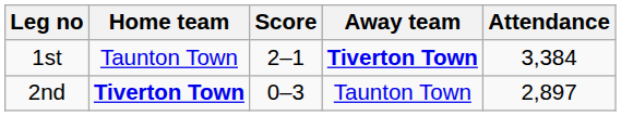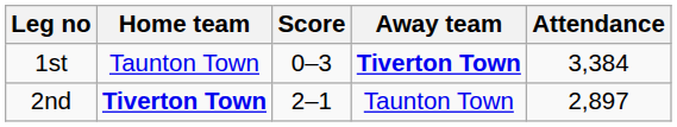 <table class="wikitable" style="text-align:center">
 <tr>
 <th>Leg no</th>
 <th>Home team</th>
 <th>Score</th>
 <th>Away team</th>
 <th>Attendance</th>
 </tr>
 <tr>
 <td>1st</td>
 <td><a href='#'>Taunton Town</a></td>
-<td>2–1</td>
+<td>0–3</td>
 <td><strong><a href='#'>Tiverton Town</a></strong></td>
 <td>3,384</td>
 </tr>
 <tr>
 <td>2nd</td>
 <td><strong><a href='#'>Tiverton Town</a></strong></td>
-<td>0–3</td>
+<td>2–1</td>
 <td><a href='#'>Taunton Town</a></td>
 <td>2,897</td>
 </tr>
 </table>
